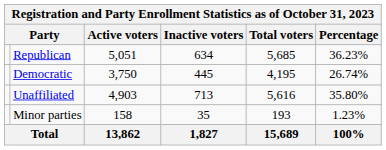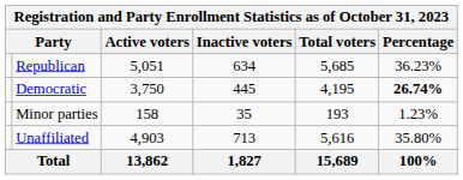 <table class=wikitable>
 <tr>
 <th colspan = 6>Registration and Party Enrollment Statistics as of October 31, 2023</th>
 </tr>
 <tr>
 <th colspan = 2>Party</th>
 <th>Active voters</th>
 <th>Inactive voters</th>
 <th>Total voters</th>
 <th>Percentage</th>
 </tr>
 <tr>
 <td></td>
 <td><a href='#'>Republican</a></td>
 <td style="text-align:center;">5,051</td>
 <td style="text-align:center;">634</td>
 <td style="text-align:center;">5,685</td>
 <td style="text-align:center;">36.23%</td>
 </tr>
 <tr>
 <td></td>
 <td><a href='#'>Democratic</a></td>
 <td style="text-align:center;">3,750</td>
 <td style="text-align:center;">445</td>
 <td style="text-align:center;">4,195</td>
-<td style="text-align:center;">26.74%</td>
+<td style="text-align:center;"><strong>26.74%</strong></td>
+</tr>
+<tr>
+<td></td>
+<td>Minor parties</td>
+<td style="text-align:center;">158</td>
+<td style="text-align:center;">35</td>
+<td style="text-align:center;">193</td>
+<td style="text-align:center;">1.23%</td>
 </tr>
 <tr>
 <td></td>
 <td><a href='#'>Unaffiliated</a></td>
 <td style="text-align:center;">4,903</td>
 <td style="text-align:center;">713</td>
 <td style="text-align:center;">5,616</td>
 <td style="text-align:center;">35.80%</td>
 </tr>
 <tr>
-<td></td>
-<td>Minor parties</td>
-<td style="text-align:center;">158</td>
-<td style="text-align:center;">35</td>
-<td style="text-align:center;">193</td>
-<td style="text-align:center;">1.23%</td>
-</tr>
-<tr>
 <th colspan = 2>Total</th>
 <th style="text-align:center;">13,862</th>
 <th style="text-align:center;">1,827</th>
 <th style="text-align:center;">15,689</th>
 <th style="text-align:center;">100%</th>
 </tr>
 </table>
